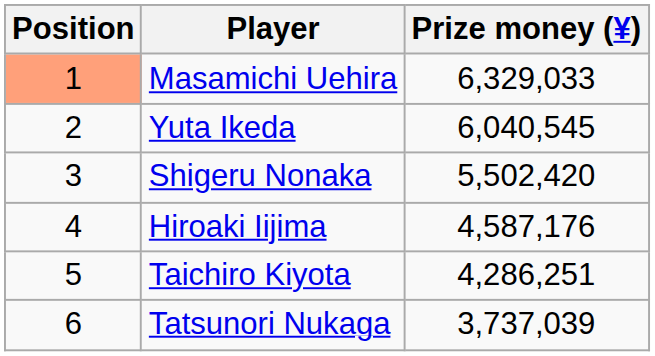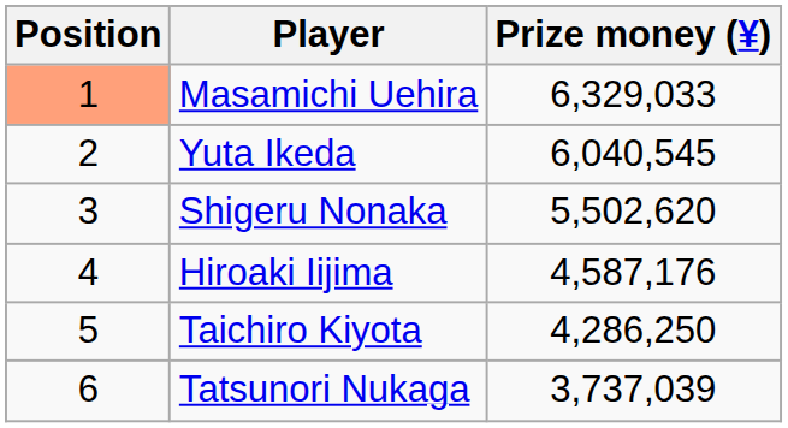 <table class="wikitable">
 <tr>
 <th>Position</th>
 <th>Player</th>
 <th>Prize money (<a href='#'>¥</a>)</th>
 </tr>
 <tr>
 <td align=center style="background: lightsalmon;">1</td>
 <td> <a href='#'>Masamichi Uehira</a></td>
 <td align=center>6,329,033</td>
 </tr>
 <tr>
 <td align=center>2</td>
 <td> <a href='#'>Yuta Ikeda</a></td>
 <td align=center>6,040,545</td>
 </tr>
 <tr>
 <td align=center>3</td>
 <td> <a href='#'>Shigeru Nonaka</a></td>
-<td align=center>5,502,420</td>
+<td align=center>5,502,620</td>
 </tr>
 <tr>
 <td align=center>4</td>
 <td> <a href='#'>Hiroaki Iijima</a></td>
 <td align=center>4,587,176</td>
 </tr>
 <tr>
 <td align=center>5</td>
 <td> <a href='#'>Taichiro Kiyota</a></td>
-<td align=center>4,286,251</td>
+<td align=center>4,286,250</td>
 </tr>
 <tr>
 <td align=center>6</td>
 <td> <a href='#'>Tatsunori Nukaga</a></td>
 <td align=center>3,737,039</td>
 </tr>
 </table>
